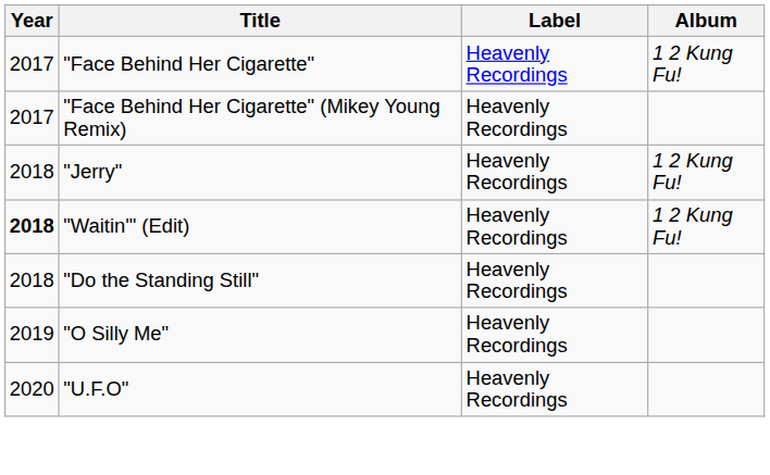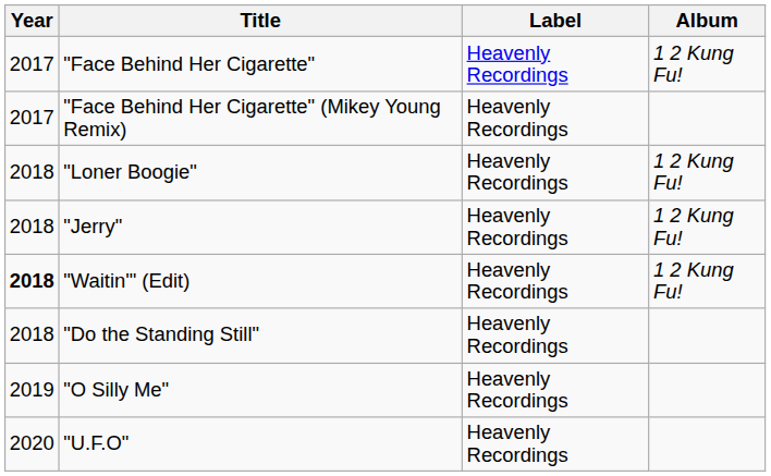 <table class="wikitable">
 <tr>
 <th>Year</th>
 <th>Title</th>
 <th>Label</th>
 <th>Album</th>
 </tr>
 <tr>
 <td>2017</td>
 <td>"Face Behind Her Cigarette"</td>
 <td><a href='#'>Heavenly Recordings</a></td>
 <td><em>1 2 Kung Fu!</em></td>
 </tr>
 <tr>
 <td>2017</td>
 <td>"Face Behind Her Cigarette" (Mikey Young Remix)</td>
 <td>Heavenly Recordings</td>
 <td></td>
+</tr>
+<tr>
+<td>2018</td>
+<td>"Loner Boogie"</td>
+<td>Heavenly Recordings</td>
+<td><em>1 2 Kung Fu!</em></td>
 </tr>
 <tr>
 <td>2018</td>
 <td>"Jerry"</td>
 <td>Heavenly Recordings</td>
 <td><em>1 2 Kung Fu!</em></td>
 </tr>
 <tr>
 <td><strong>2018</strong></td>
 <td>"Waitin'" (Edit)</td>
 <td>Heavenly Recordings</td>
 <td><em>1 2 Kung Fu!</em></td>
 </tr>
 <tr>
 <td>2018</td>
 <td>"Do the Standing Still"</td>
 <td>Heavenly Recordings</td>
 <td></td>
 </tr>
 <tr>
 <td>2019</td>
 <td>"O Silly Me"</td>
 <td>Heavenly Recordings</td>
 <td></td>
 </tr>
 <tr>
 <td>2020</td>
 <td>"U.F.O"</td>
 <td>Heavenly Recordings</td>
 <td></td>
 </tr>
 </table>
